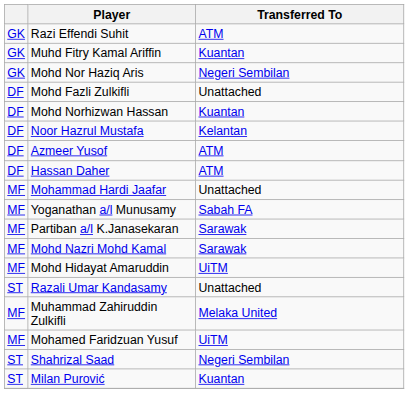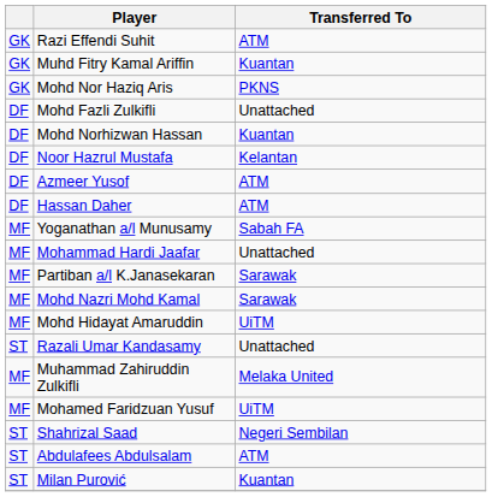 <table class="wikitable plainrowheaders sortable" style="font-size:95%">
 <tr>
 <th></th>
 <th scope="col" style="width:200px;"><strong>Player</strong></th>
 <th scope="col" style="width:250px;"><strong>Transferred To</strong></th>
 </tr>
 <tr>
 <td><a href='#'>GK</a></td>
 <td align="left"> Razi Effendi Suhit</td>
 <td align="left"> <a href='#'>ATM</a></td>
 </tr>
 <tr>
 <td><a href='#'>GK</a></td>
 <td align="left"> Muhd Fitry Kamal Ariffin</td>
 <td align="left"> <a href='#'>Kuantan</a></td>
 </tr>
 <tr>
 <td><a href='#'>GK</a></td>
 <td align="left"> Mohd Nor Haziq Aris</td>
-<td align="left"> <a href='#'>Negeri Sembilan</a></td>
+<td align="left"> <a href='#'>PKNS</a></td>
 </tr>
 <tr>
 <td><a href='#'>DF</a></td>
 <td align="left"> Mohd Fazli Zulkifli</td>
 <td align="left">Unattached</td>
 </tr>
 <tr>
 <td><a href='#'>DF</a></td>
 <td align="left"> Mohd Norhizwan Hassan</td>
 <td align="left"> <a href='#'>Kuantan</a></td>
 </tr>
 <tr>
 <td><a href='#'>DF</a></td>
 <td align="left"> <a href='#'>Noor Hazrul Mustafa</a></td>
 <td align="left"> <a href='#'>Kelantan</a></td>
 </tr>
 <tr>
 <td><a href='#'>DF</a></td>
 <td align="left"> <a href='#'>Azmeer Yusof</a></td>
 <td align="left"> <a href='#'>ATM</a></td>
 </tr>
 <tr>
 <td><a href='#'>DF</a></td>
 <td align="left"> <a href='#'>Hassan Daher</a></td>
 <td align="left"> <a href='#'>ATM</a></td>
 </tr>
 <tr>
 <td><a href='#'>MF</a></td>
-<td align="left"> <a href='#'>Mohammad Hardi Jaafar</a></td>
-<td align="left">Unattached</td>
+<td align="left"> Yoganathan <a href='#'>a/l</a> Munusamy</td>
+<td align="left"> <a href='#'>Sabah FA</a></td>
 </tr>
 <tr>
 <td><a href='#'>MF</a></td>
-<td align="left"> Yoganathan <a href='#'>a/l</a> Munusamy</td>
-<td align="left"> <a href='#'>Sabah FA</a></td>
+<td align="left"> <a href='#'>Mohammad Hardi Jaafar</a></td>
+<td align="left">Unattached</td>
 </tr>
 <tr>
 <td><a href='#'>MF</a></td>
 <td align="left"> Partiban <a href='#'>a/l</a> K.Janasekaran</td>
 <td align="left"> <a href='#'>Sarawak</a></td>
 </tr>
 <tr>
 <td><a href='#'>MF</a></td>
 <td align="left"> <a href='#'>Mohd Nazri Mohd Kamal</a></td>
 <td align="left"> <a href='#'>Sarawak</a></td>
 </tr>
 <tr>
 <td><a href='#'>MF</a></td>
 <td align="left"> Mohd Hidayat Amaruddin</td>
 <td align="left"> <a href='#'>UiTM</a></td>
 </tr>
 <tr>
 <td><a href='#'>ST</a></td>
 <td align="left"> <a href='#'>Razali Umar Kandasamy</a></td>
 <td align="left">Unattached</td>
 </tr>
 <tr>
 <td><a href='#'>MF</a></td>
 <td align="left"> Muhammad Zahiruddin Zulkifli</td>
 <td align="left"> <a href='#'>Melaka United</a></td>
 </tr>
 <tr>
 <td><a href='#'>MF</a></td>
 <td align="left"> Mohamed Faridzuan Yusuf</td>
 <td align="left"> <a href='#'>UiTM</a></td>
 </tr>
 <tr>
 <td><a href='#'>ST</a></td>
 <td align="left"> <a href='#'>Shahrizal Saad</a></td>
 <td align="left"> <a href='#'>Negeri Sembilan</a></td>
 </tr>
 <tr>
 <td><a href='#'>ST</a></td>
+<td align="left"> <a href='#'>Abdulafees Abdulsalam</a></td>
+<td align="left"> <a href='#'>ATM</a></td>
+</tr>
+<tr>
+<td><a href='#'>ST</a></td>
 <td align="left"> <a href='#'>Milan Purović</a></td>
 <td align="left"> <a href='#'>Kuantan</a></td>
 </tr>
 <tr>
 </tr>
 </table>
